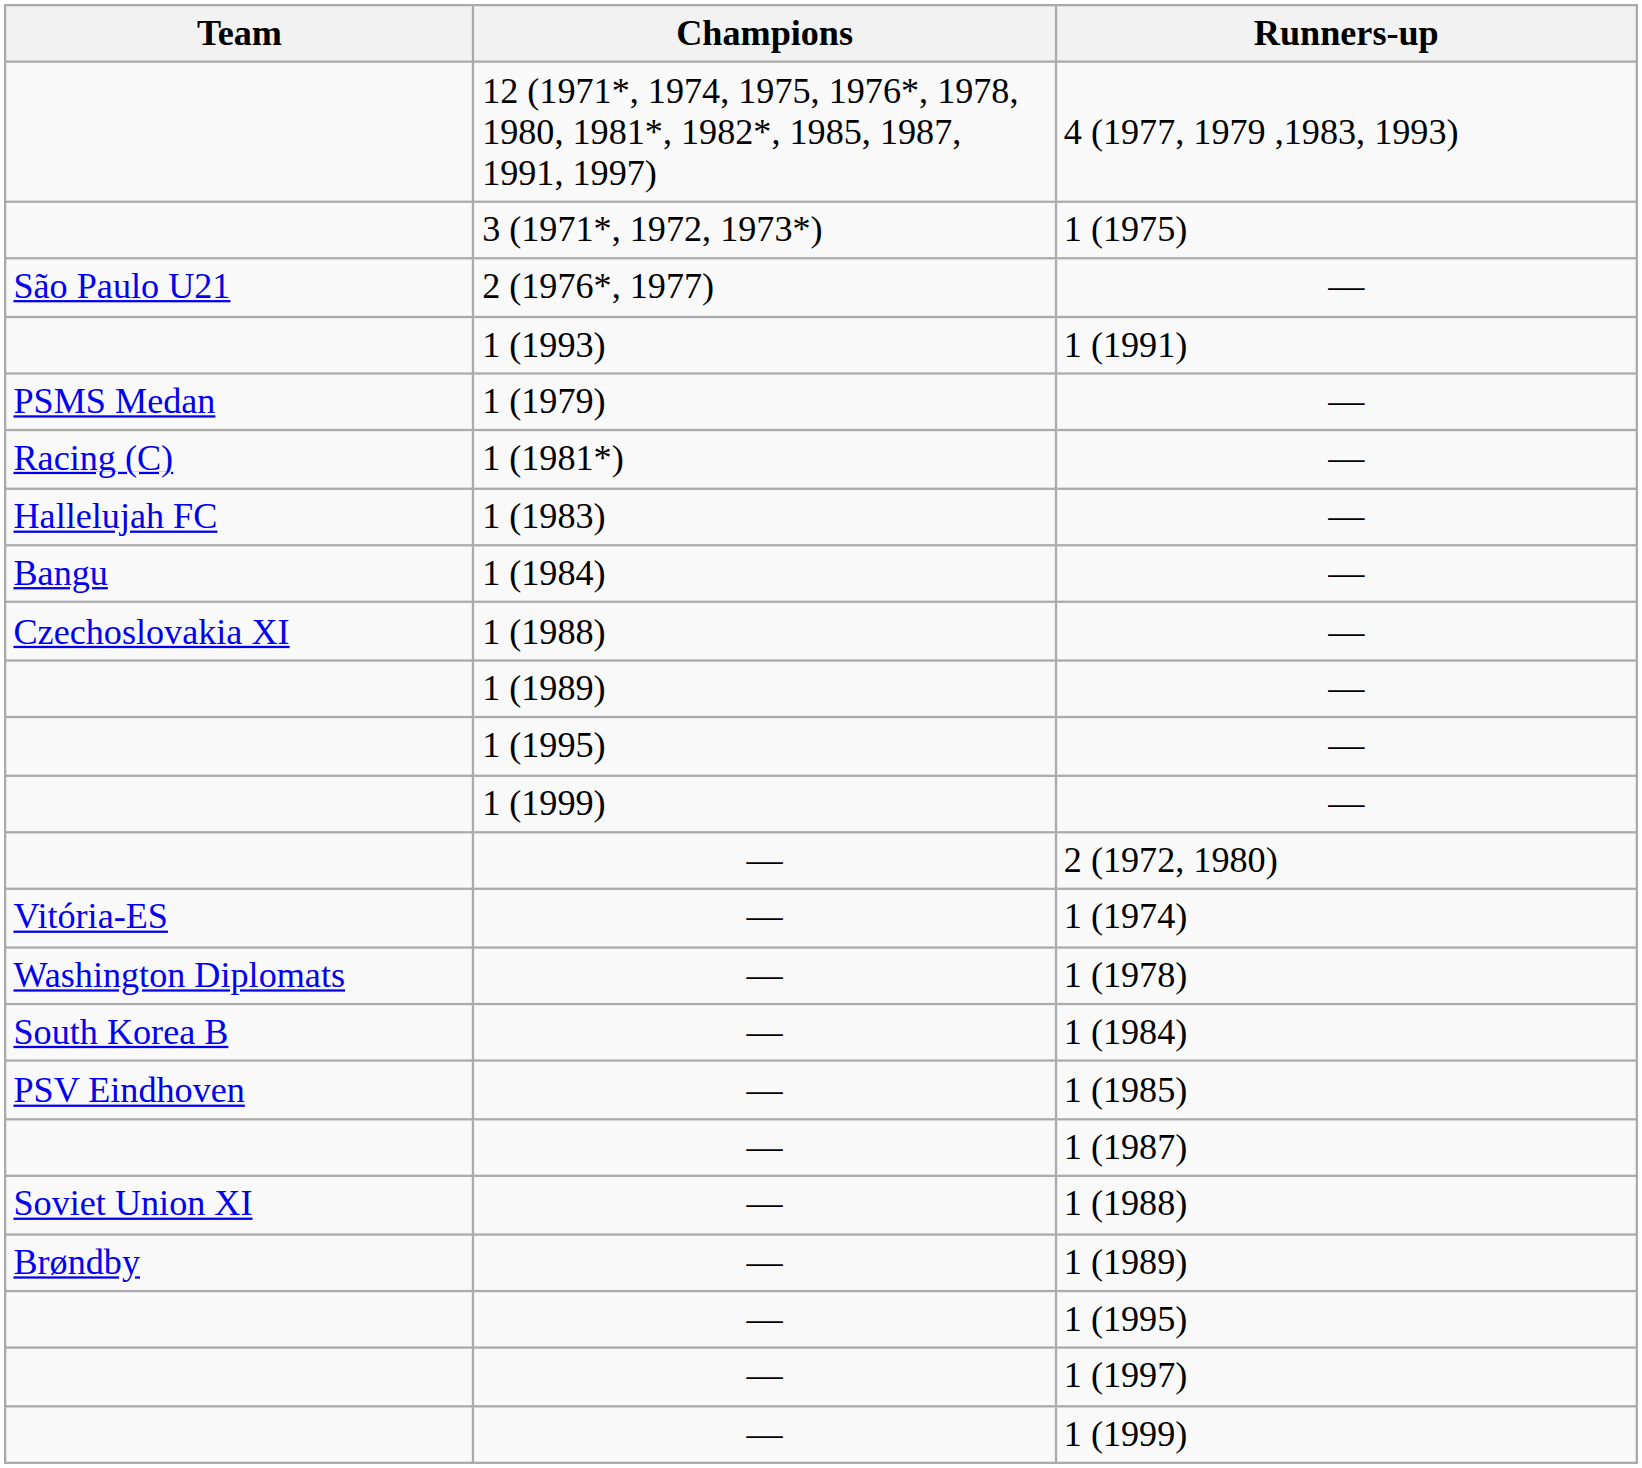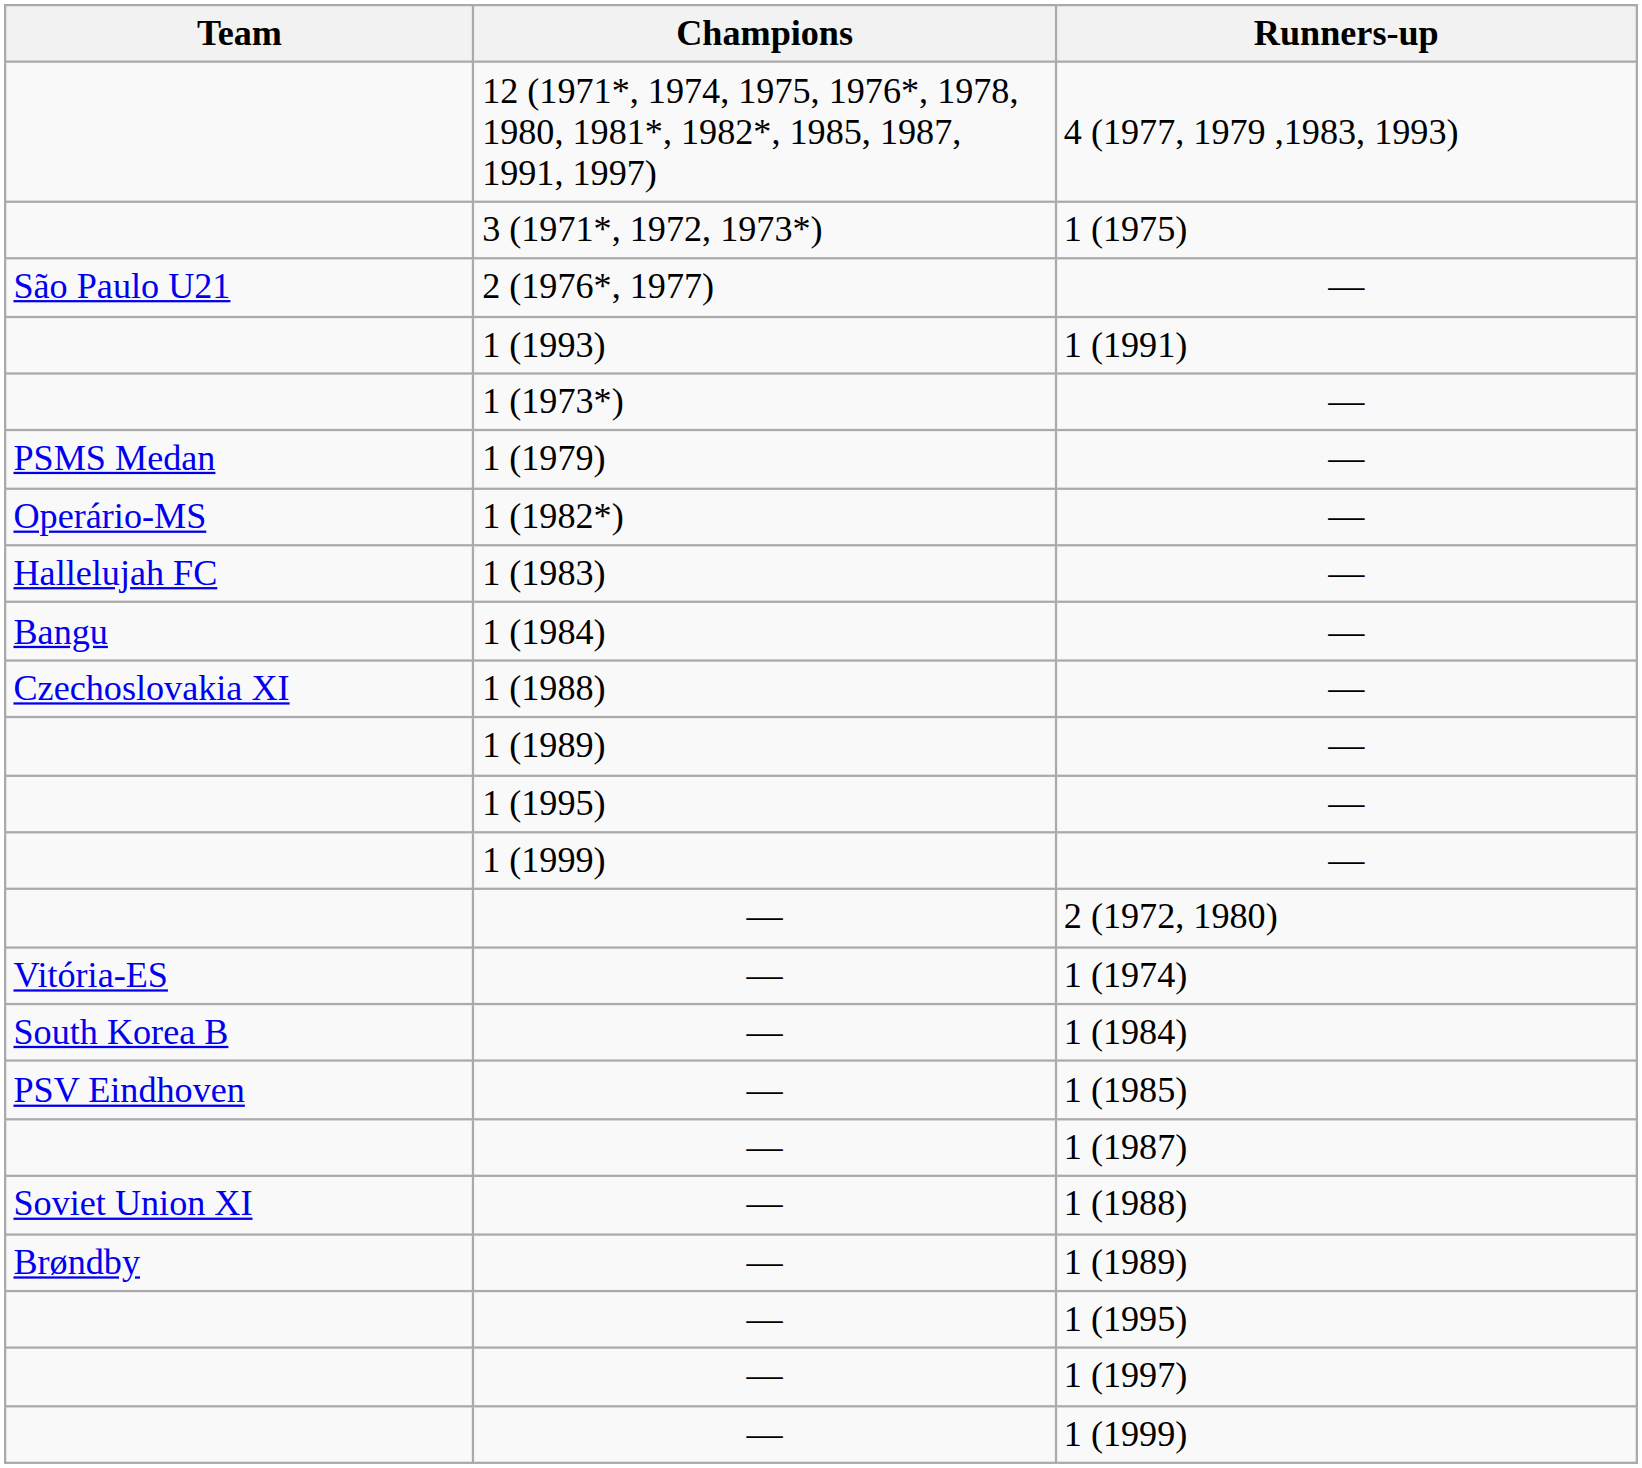 <table class="wikitable sortable">
 <tr>
 <th width="200">Team</th>
 <th width="250">Champions</th>
 <th width="250">Runners-up</th>
 </tr>
 <tr>
 <td align="left"></td>
 <td>12 (1971*, 1974, 1975, 1976*, 1978, 1980, 1981*, 1982*, 1985, 1987, 1991, 1997)</td>
 <td>4 (1977, 1979 ,1983, 1993)</td>
 </tr>
 <tr>
 <td align="left"></td>
 <td>3 (1971*, 1972, 1973*)</td>
 <td>1 (1975)</td>
 </tr>
 <tr>
 <td align="left"> <a href='#'>São Paulo U21</a></td>
 <td>2 (1976*, 1977)</td>
 <td align="center">—</td>
 </tr>
 <tr>
 <td align="left"></td>
 <td>1 (1993)</td>
 <td>1 (1991)</td>
 </tr>
 <tr>
+<td align="left"></td>
+<td>1 (1973*)</td>
+<td align="center">—</td>
+</tr>
+<tr>
 <td align="left"> <a href='#'>PSMS Medan</a></td>
 <td>1 (1979)</td>
 <td align="center">—</td>
 </tr>
 <tr>
-<td align="left"> <a href='#'>Racing (C)</a></td>
-<td>1 (1981*)</td>
+<td align="left"> <a href='#'>Operário-MS</a></td>
+<td>1 (1982*)</td>
 <td align="center">—</td>
 </tr>
 <tr>
 <td align="left"> <a href='#'>Hallelujah FC</a></td>
 <td>1 (1983)</td>
 <td align="center">—</td>
 </tr>
 <tr>
 <td align="left"> <a href='#'>Bangu</a></td>
 <td>1 (1984)</td>
 <td align="center">—</td>
 </tr>
 <tr>
 <td align="left"> <a href='#'>Czechoslovakia XI</a></td>
 <td>1 (1988)</td>
 <td align="center">—</td>
 </tr>
 <tr>
 <td align="left"></td>
 <td>1 (1989)</td>
 <td align="center">—</td>
 </tr>
 <tr>
 <td align="left"></td>
 <td>1 (1995)</td>
 <td align="center">—</td>
 </tr>
 <tr>
 <td align="left"></td>
 <td>1 (1999)</td>
 <td align="center">—</td>
 </tr>
 <tr>
 <td align="left"></td>
 <td align="center">—</td>
 <td>2 (1972, 1980)</td>
 </tr>
 <tr>
 <td align="left"> <a href='#'>Vitória-ES</a></td>
 <td align="center">—</td>
 <td>1 (1974)</td>
 </tr>
 <tr>
-<td align="left"> <a href='#'>Washington Diplomats</a></td>
-<td align="center">—</td>
-<td>1 (1978)</td>
-</tr>
-<tr>
 <td align="left"> <a href='#'>South Korea B</a></td>
 <td align="center">—</td>
 <td>1 (1984)</td>
 </tr>
 <tr>
 <td align="left"> <a href='#'>PSV Eindhoven</a></td>
 <td align="center">—</td>
 <td>1 (1985)</td>
 </tr>
 <tr>
 <td align="left"></td>
 <td align="center">—</td>
 <td>1 (1987)</td>
 </tr>
 <tr>
 <td align="left"> <a href='#'>Soviet Union XI</a></td>
 <td align="center">—</td>
 <td>1 (1988)</td>
 </tr>
 <tr>
 <td align="left"> <a href='#'>Brøndby</a></td>
 <td align="center">—</td>
 <td>1 (1989)</td>
 </tr>
 <tr>
 <td align="left"></td>
 <td align="center">—</td>
 <td>1 (1995)</td>
 </tr>
 <tr>
 <td align="left"></td>
 <td align="center">—</td>
 <td>1 (1997)</td>
 </tr>
 <tr>
 <td align="left"></td>
 <td align="center">—</td>
 <td>1 (1999)</td>
 </tr>
 </table>
